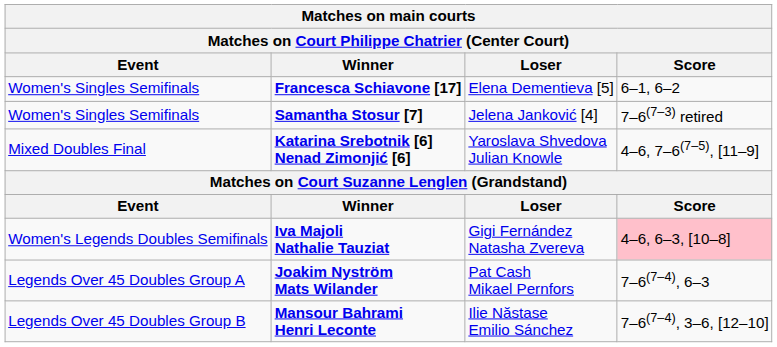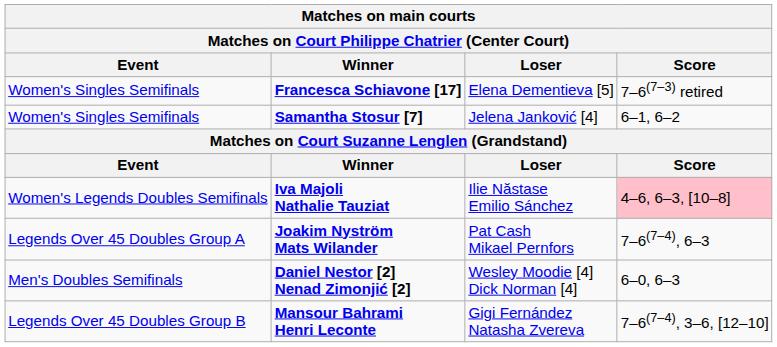 <table class="wikitable collapsible uncollapsed" style="margin:auto;">
 <tr>
 <th colspan="4" style="white-space:nowrap;">Matches on main courts</th>
 </tr>
 <tr>
 <th colspan="4"><strong>Matches on <a href='#'>Court Philippe Chatrier</a> (Center Court)</strong></th>
 </tr>
 <tr>
 <th>Event</th>
 <th>Winner</th>
 <th>Loser</th>
 <th>Score</th>
 </tr>
 <tr>
 <td><a href='#'>Women's Singles Semifinals</a></td>
 <td> <strong><a href='#'>Francesca Schiavone</a> [17]</strong></td>
 <td> <a href='#'>Elena Dementieva</a> [5]</td>
-<td>6–1, 6–2</td>
+<td>7–6<sup>(7–3)</sup> retired</td>
 </tr>
 <tr>
 <td><a href='#'>Women's Singles Semifinals</a></td>
 <td><strong> <a href='#'>Samantha Stosur</a> [7]</strong></td>
 <td> <a href='#'>Jelena Janković</a> [4]</td>
-<td>7–6<sup>(7–3)</sup> retired</td>
-</tr>
-<tr>
-<td><a href='#'>Mixed Doubles Final</a></td>
-<td><strong> <a href='#'>Katarina Srebotnik</a> [6] <br>  <a href='#'>Nenad Zimonjić</a> [6]</strong></td>
-<td> <a href='#'>Yaroslava Shvedova</a> <br>  <a href='#'>Julian Knowle</a></td>
-<td>4–6, 7–6<sup>(7–5)</sup>, [11–9]</td>
+<td>6–1, 6–2</td>
 </tr>
 <tr>
 <th colspan="4"><strong>Matches on <a href='#'>Court Suzanne Lenglen</a> (Grandstand)</strong></th>
 </tr>
 <tr>
 <th>Event</th>
 <th>Winner</th>
 <th>Loser</th>
 <th>Score</th>
 </tr>
 <tr>
 <td><a href='#'>Women's Legends Doubles Semifinals</a></td>
 <td> <strong><a href='#'>Iva Majoli</a> <br>  <a href='#'>Nathalie Tauziat</a></strong></td>
-<td> <a href='#'>Gigi Fernández</a> <br>  <a href='#'>Natasha Zvereva</a></td>
+<td> <a href='#'>Ilie Năstase</a> <br>  <a href='#'>Emilio Sánchez</a></td>
 <td style="background: pink;">4–6, 6–3, [10–8]</td>
 </tr>
 <tr>
 <td><a href='#'>Legends Over 45 Doubles Group A</a></td>
 <td><strong> <a href='#'>Joakim Nyström</a> <br>  <a href='#'>Mats Wilander</a> </strong></td>
 <td> <a href='#'>Pat Cash</a> <br>  <a href='#'>Mikael Pernfors</a></td>
 <td>7–6<sup>(7–4)</sup>, 6–3</td>
 </tr>
 <tr>
+<td><a href='#'>Men's Doubles Semifinals</a></td>
+<td><strong> <a href='#'>Daniel Nestor</a> [2] <br>  <a href='#'>Nenad Zimonjić</a> [2]</strong></td>
+<td> <a href='#'>Wesley Moodie</a> [4] <br>  <a href='#'>Dick Norman</a> [4]</td>
+<td>6–0, 6–3</td>
+</tr>
+<tr>
 <td><a href='#'>Legends Over 45 Doubles Group B</a></td>
 <td><strong> <a href='#'>Mansour Bahrami</a> <br>  <a href='#'>Henri Leconte</a></strong></td>
-<td> <a href='#'>Ilie Năstase</a> <br>  <a href='#'>Emilio Sánchez</a></td>
+<td> <a href='#'>Gigi Fernández</a> <br>  <a href='#'>Natasha Zvereva</a></td>
 <td>7–6<sup>(7–4)</sup>, 3–6, [12–10]</td>
 </tr>
 </table>
